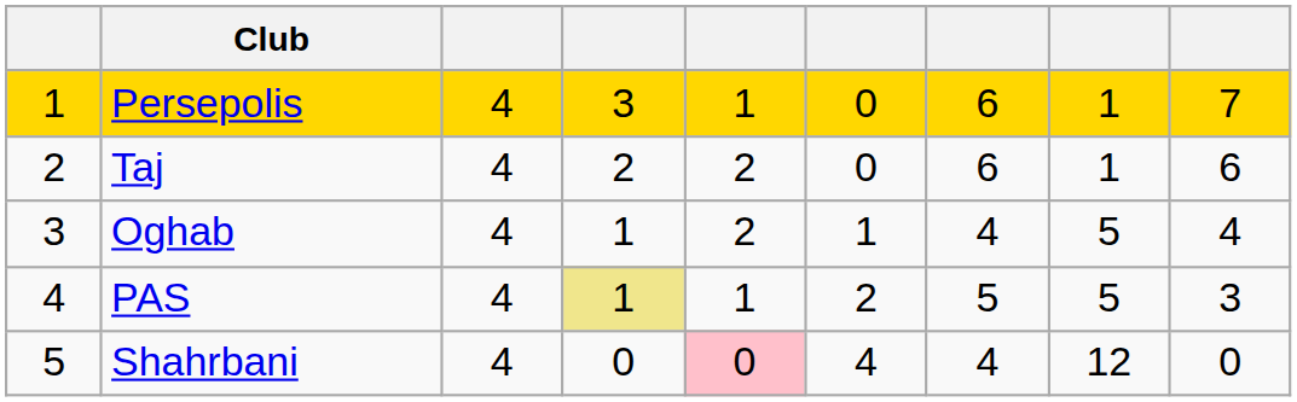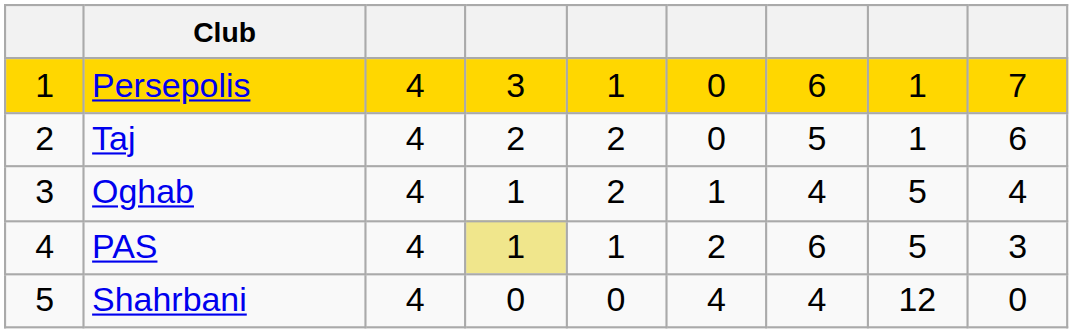 <table class="wikitable" style="text-align:center">
 <tr>
 <th width="30"></th>
 <th width="125"><small>Club</small></th>
 <th width="40"></th>
 <th width="40"></th>
 <th width="40"></th>
 <th width="40"></th>
 <th width="40"></th>
 <th width="40"></th>
 <th width="40"></th>
 </tr>
 <tr bgcolor="gold">
 <td>1</td>
 <td align="left"><a href='#'>Persepolis</a></td>
 <td>4</td>
 <td>3</td>
 <td>1</td>
 <td>0</td>
 <td>6</td>
 <td>1</td>
 <td>7</td>
 </tr>
 <tr>
 <td>2</td>
 <td align="left"><a href='#'>Taj</a></td>
 <td>4</td>
 <td>2</td>
 <td>2</td>
 <td>0</td>
-<td>6</td>
+<td>5</td>
 <td>1</td>
 <td>6</td>
 </tr>
 <tr>
 <td>3</td>
 <td align="left"><a href='#'>Oghab</a></td>
 <td>4</td>
 <td>1</td>
 <td>2</td>
 <td>1</td>
 <td>4</td>
 <td>5</td>
 <td>4</td>
 </tr>
 <tr>
 <td>4</td>
 <td align="left"><a href='#'>PAS</a></td>
 <td>4</td>
 <td style="background: khaki;">1</td>
 <td>1</td>
 <td>2</td>
-<td>5</td>
+<td>6</td>
 <td>5</td>
 <td>3</td>
 </tr>
 <tr>
 <td>5</td>
 <td align="left"><a href='#'>Shahrbani</a></td>
 <td>4</td>
 <td>0</td>
-<td style="background: pink;">0</td>
+<td>0</td>
 <td>4</td>
 <td>4</td>
 <td>12</td>
 <td>0</td>
 </tr>
 </table>
